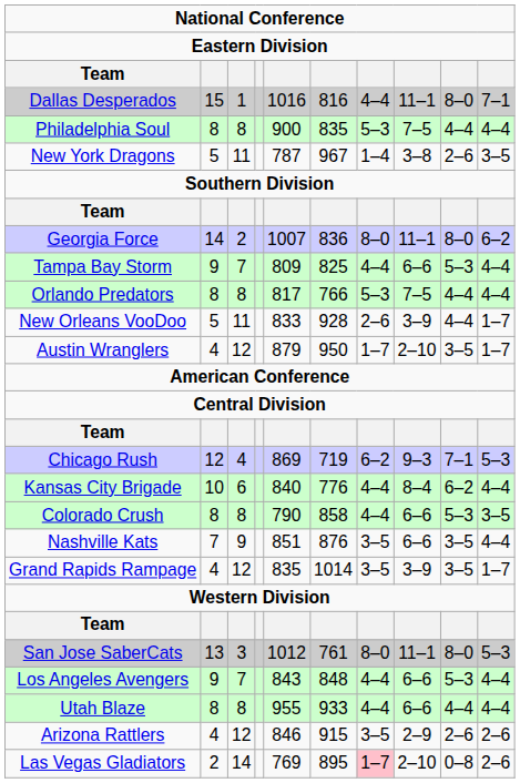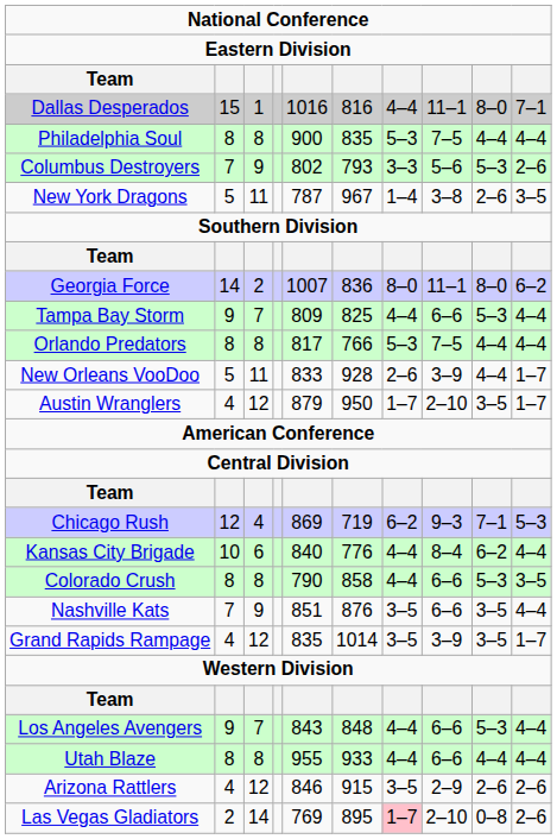 <table class="wikitable">
 <tr>
 <td colspan="10" align="center"><strong>National Conference</strong></td>
 </tr>
 <tr>
 <td colspan="10" align="center"><strong>Eastern Division</strong></td>
 </tr>
 <tr>
 <th align="center">Team</th>
 <th align="center"></th>
 <th align="center"></th>
 <th align="center"></th>
 <th align="center"></th>
 <th align="center"></th>
 <th align="center"></th>
 <th align="center"></th>
 <th align="center"></th>
 <th align="center"></th>
 </tr>
 <tr bgcolor=#cccccc>
 <td align="center"><a href='#'>Dallas Desperados</a></td>
 <td align="center">15</td>
 <td align="center">1</td>
 <td align="center"></td>
 <td align="center">1016</td>
 <td align="center">816</td>
 <td align="center">4–4</td>
 <td align="center">11–1</td>
 <td align="center">8–0</td>
 <td align="center">7–1</td>
 </tr>
 <tr bgcolor=#ccffcc>
 <td align="center"><a href='#'>Philadelphia Soul</a></td>
 <td align="center">8</td>
 <td align="center">8</td>
 <td align="center"></td>
 <td align="center">900</td>
 <td align="center">835</td>
 <td align="center">5–3</td>
 <td align="center">7–5</td>
 <td align="center">4–4</td>
 <td align="center">4–4</td>
+</tr>
+<tr bgcolor=#ccffcc>
+<td align="center"><a href='#'>Columbus Destroyers</a></td>
+<td align="center">7</td>
+<td align="center">9</td>
+<td align="center"></td>
+<td align="center">802</td>
+<td align="center">793</td>
+<td align="center">3–3</td>
+<td align="center">5–6</td>
+<td align="center">5–3</td>
+<td align="center">2–6</td>
 </tr>
 <tr>
 <td align="center"><a href='#'>New York Dragons</a></td>
 <td align="center">5</td>
 <td align="center">11</td>
 <td align="center"></td>
 <td align="center">787</td>
 <td align="center">967</td>
 <td align="center">1–4</td>
 <td align="center">3–8</td>
 <td align="center">2–6</td>
 <td align="center">3–5</td>
 </tr>
 <tr>
 <td colspan="10" align="center"><strong>Southern Division</strong></td>
 </tr>
 <tr>
 <th align="center">Team</th>
 <th align="center"></th>
 <th align="center"></th>
 <th align="center"></th>
 <th align="center"></th>
 <th align="center"></th>
 <th align="center"></th>
 <th align="center"></th>
 <th align="center"></th>
 <th align="center"></th>
 </tr>
 <tr bgcolor=#ccccff>
 <td align="center"><a href='#'>Georgia Force</a></td>
 <td align="center">14</td>
 <td align="center">2</td>
 <td align="center"></td>
 <td align="center">1007</td>
 <td align="center">836</td>
 <td align="center">8–0</td>
 <td align="center">11–1</td>
 <td align="center">8–0</td>
 <td align="center">6–2</td>
 </tr>
 <tr bgcolor=#ccffcc>
 <td align="center"><a href='#'>Tampa Bay Storm</a></td>
 <td align="center">9</td>
 <td align="center">7</td>
 <td align="center"></td>
 <td align="center">809</td>
 <td align="center">825</td>
 <td align="center">4–4</td>
 <td align="center">6–6</td>
 <td align="center">5–3</td>
 <td align="center">4–4</td>
 </tr>
 <tr bgcolor=#ccffcc>
 <td align="center"><a href='#'>Orlando Predators</a></td>
 <td align="center">8</td>
 <td align="center">8</td>
 <td align="center"></td>
 <td align="center">817</td>
 <td align="center">766</td>
 <td align="center">5–3</td>
 <td align="center">7–5</td>
 <td align="center">4–4</td>
 <td align="center">4–4</td>
 </tr>
 <tr>
 <td align="center"><a href='#'>New Orleans VooDoo</a></td>
 <td align="center">5</td>
 <td align="center">11</td>
 <td align="center"></td>
 <td align="center">833</td>
 <td align="center">928</td>
 <td align="center">2–6</td>
 <td align="center">3–9</td>
 <td align="center">4–4</td>
 <td align="center">1–7</td>
 </tr>
 <tr>
 <td align="center"><a href='#'>Austin Wranglers</a></td>
 <td align="center">4</td>
 <td align="center">12</td>
 <td align="center"></td>
 <td align="center">879</td>
 <td align="center">950</td>
 <td align="center">1–7</td>
 <td align="center">2–10</td>
 <td align="center">3–5</td>
 <td align="center">1–7</td>
 </tr>
 <tr>
 <td colspan="10" align="center"><strong>American Conference</strong></td>
 </tr>
 <tr>
 <td colspan="10" align="center"><strong>Central Division</strong></td>
 </tr>
 <tr>
 <th align="center">Team</th>
 <th align="center"></th>
 <th align="center"></th>
 <th align="center"></th>
 <th align="center"></th>
 <th align="center"></th>
 <th align="center"></th>
 <th align="center"></th>
 <th align="center"></th>
 <th align="center"></th>
 </tr>
 <tr bgcolor=#ccccff>
 <td align="center"><a href='#'>Chicago Rush</a></td>
 <td align="center">12</td>
 <td align="center">4</td>
 <td align="center"></td>
 <td align="center">869</td>
 <td align="center">719</td>
 <td align="center">6–2</td>
 <td align="center">9–3</td>
 <td align="center">7–1</td>
 <td align="center">5–3</td>
 </tr>
 <tr bgcolor=#ccffcc>
 <td align="center"><a href='#'>Kansas City Brigade</a></td>
 <td align="center">10</td>
 <td align="center">6</td>
 <td align="center"></td>
 <td align="center">840</td>
 <td align="center">776</td>
 <td align="center">4–4</td>
 <td align="center">8–4</td>
 <td align="center">6–2</td>
 <td align="center">4–4</td>
 </tr>
 <tr bgcolor=#ccffcc>
 <td align="center"><a href='#'>Colorado Crush</a></td>
 <td align="center">8</td>
 <td align="center">8</td>
 <td align="center"></td>
 <td align="center">790</td>
 <td align="center">858</td>
 <td align="center">4–4</td>
 <td align="center">6–6</td>
 <td align="center">5–3</td>
 <td align="center">3–5</td>
 </tr>
 <tr>
 <td align="center"><a href='#'>Nashville Kats</a></td>
 <td align="center">7</td>
 <td align="center">9</td>
 <td align="center"></td>
 <td align="center">851</td>
 <td align="center">876</td>
 <td align="center">3–5</td>
 <td align="center">6–6</td>
 <td align="center">3–5</td>
 <td align="center">4–4</td>
 </tr>
 <tr>
 <td align="center"><a href='#'>Grand Rapids Rampage</a></td>
 <td align="center">4</td>
 <td align="center">12</td>
 <td align="center"></td>
 <td align="center">835</td>
 <td align="center">1014</td>
 <td align="center">3–5</td>
 <td align="center">3–9</td>
 <td align="center">3–5</td>
 <td align="center">1–7</td>
 </tr>
 <tr>
 <td colspan="10" align="center"><strong>Western Division</strong></td>
 </tr>
 <tr>
 <th align="center">Team</th>
 <th align="center"></th>
 <th align="center"></th>
 <th align="center"></th>
 <th align="center"></th>
 <th align="center"></th>
 <th align="center"></th>
 <th align="center"></th>
 <th align="center"></th>
 <th align="center"></th>
 </tr>
-<tr bgcolor=#cccccc>
-<td align="center"><a href='#'>San Jose SaberCats</a></td>
-<td align="center">13</td>
-<td align="center">3</td>
-<td align="center"></td>
-<td align="center">1012</td>
-<td align="center">761</td>
-<td align="center">8–0</td>
-<td align="center">11–1</td>
-<td align="center">8–0</td>
-<td align="center">5–3</td>
-</tr>
 <tr bgcolor=#ccffcc>
 <td align="center"><a href='#'>Los Angeles Avengers</a></td>
 <td align="center">9</td>
 <td align="center">7</td>
 <td align="center"></td>
 <td align="center">843</td>
 <td align="center">848</td>
 <td align="center">4–4</td>
 <td align="center">6–6</td>
 <td align="center">5–3</td>
 <td align="center">4–4</td>
 </tr>
 <tr bgcolor=#ccffcc>
 <td align="center"><a href='#'>Utah Blaze</a></td>
 <td align="center">8</td>
 <td align="center">8</td>
 <td align="center"></td>
 <td align="center">955</td>
 <td align="center">933</td>
 <td align="center">4–4</td>
 <td align="center">6–6</td>
 <td align="center">4–4</td>
 <td align="center">4–4</td>
 </tr>
 <tr>
 <td align="center"><a href='#'>Arizona Rattlers</a></td>
 <td align="center">4</td>
 <td align="center">12</td>
 <td align="center"></td>
 <td align="center">846</td>
 <td align="center">915</td>
 <td align="center">3–5</td>
 <td align="center">2–9</td>
 <td align="center">2–6</td>
 <td align="center">2–6</td>
 </tr>
 <tr>
 <td align="center"><a href='#'>Las Vegas Gladiators</a></td>
 <td align="center">2</td>
 <td align="center">14</td>
 <td align="center"></td>
 <td align="center">769</td>
 <td align="center">895</td>
 <td align="center" style="background: pink;">1–7</td>
 <td align="center">2–10</td>
 <td align="center">0–8</td>
 <td align="center">2–6</td>
 </tr>
 </table>
